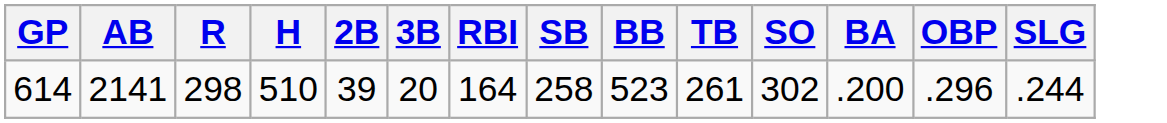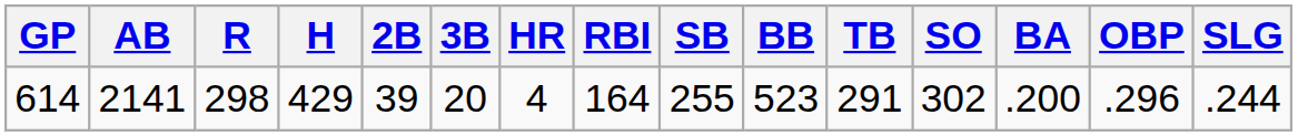 <table class="wikitable">
 <tr>
 <th><a href='#'>GP</a></th>
 <th><a href='#'>AB</a></th>
 <th><a href='#'>R</a></th>
 <th><a href='#'>H</a></th>
 <th><a href='#'>2B</a></th>
 <th><a href='#'>3B</a></th>
+<th><a href='#'>HR</a></th>
 <th><a href='#'>RBI</a></th>
 <th><a href='#'>SB</a></th>
 <th><a href='#'>BB</a></th>
 <th><a href='#'>TB</a></th>
 <th><a href='#'>SO</a></th>
 <th><a href='#'>BA</a></th>
 <th><a href='#'>OBP</a></th>
 <th><a href='#'>SLG</a></th>
 </tr>
 <tr align=center>
 <td>614</td>
 <td>2141</td>
 <td>298</td>
-<td>510</td>
+<td>429</td>
 <td>39</td>
 <td>20</td>
+<td>4</td>
 <td>164</td>
-<td>258</td>
+<td>255</td>
 <td>523</td>
-<td>261</td>
+<td>291</td>
 <td>302</td>
 <td>.200</td>
 <td>.296</td>
 <td>.244</td>
 </tr>
 </table>
